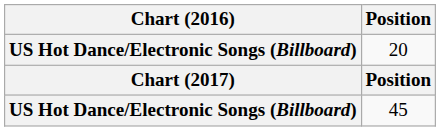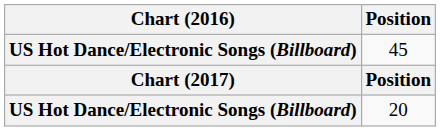 <table class="wikitable plainrowheaders " style="text-align:center;">
 <tr>
 <th scope="col">Chart (2016)</th>
 <th scope="col">Position</th>
 </tr>
 <tr>
 <th scope="row">US Hot Dance/Electronic Songs (<em>Billboard</em>)</th>
-<td>20</td>
+<td>45</td>
 </tr>
 <tr>
 <th scope="col">Chart (2017)</th>
 <th scope="col">Position</th>
 </tr>
 <tr>
 <th scope="row">US Hot Dance/Electronic Songs (<em>Billboard</em>)</th>
-<td>45</td>
+<td>20</td>
 </tr>
 </table>
